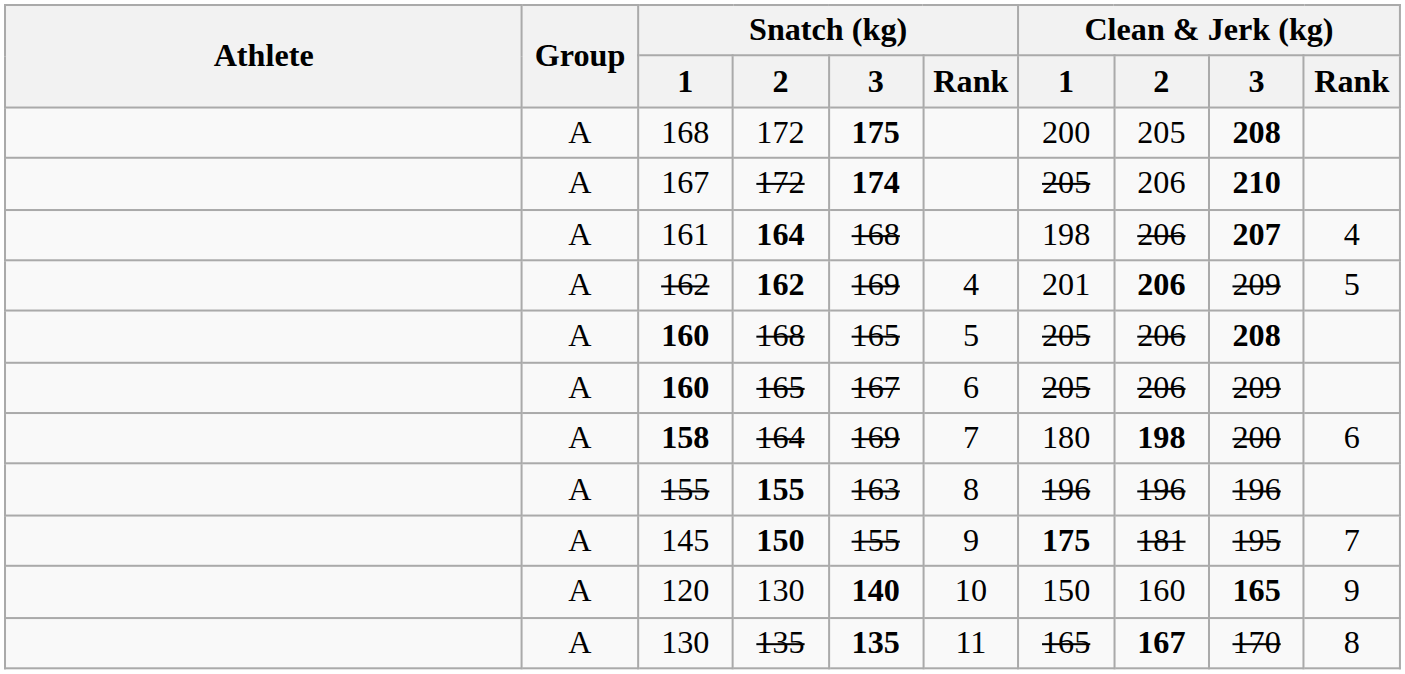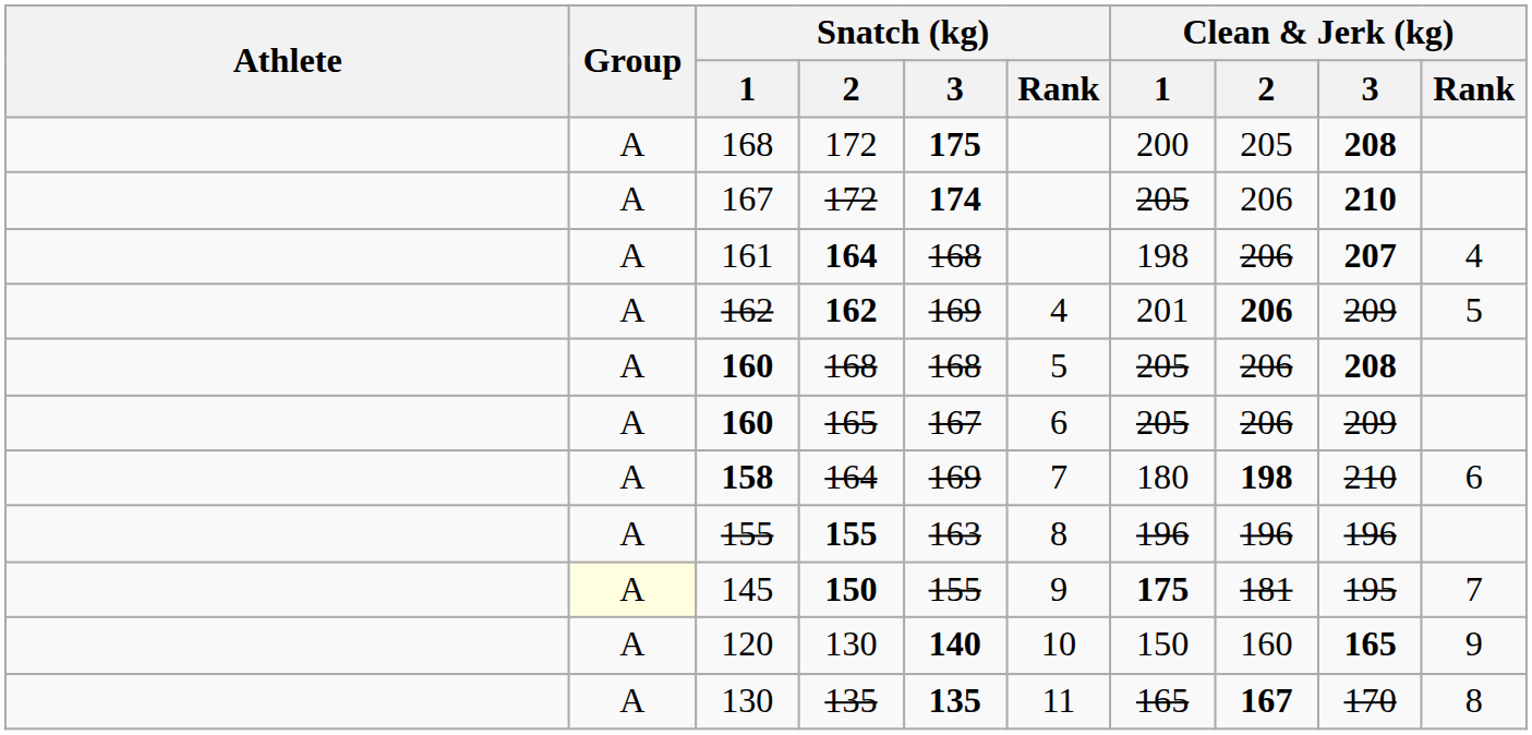 <table class = "wikitable sortable" style="text-align:center;">
 <tr>
 <th rowspan=2 class="unsortable" width=250>Athlete</th>
 <th rowspan=2 class="unsortable" width=50>Group</th>
 <th colspan=4>Snatch (kg)</th>
 <th colspan=4>Clean & Jerk (kg)</th>
 </tr>
 <tr>
 <th width=40 class="unsortable">1</th>
 <th width=40 class="unsortable">2</th>
 <th width=40 class="unsortable">3</th>
 <th width=40>Rank</th>
 <th width=40 class="unsortable">1</th>
 <th width=40 class="unsortable">2</th>
 <th width=40 class="unsortable">3</th>
 <th width=40>Rank</th>
 </tr>
 <tr>
 <td align=left></td>
 <td>A</td>
 <td>168</td>
 <td>172</td>
 <td><strong>175</strong></td>
 <td></td>
 <td>200</td>
 <td>205</td>
 <td><strong>208</strong></td>
 <td></td>
 </tr>
 <tr>
 <td align=left></td>
 <td>A</td>
 <td>167</td>
 <td><s>172</s></td>
 <td><strong>174</strong></td>
 <td></td>
 <td><s>205</s></td>
 <td>206</td>
 <td><strong>210</strong></td>
 <td></td>
 </tr>
 <tr>
 <td align=left></td>
 <td>A</td>
 <td>161</td>
 <td><strong>164</strong></td>
 <td><s>168</s></td>
 <td></td>
 <td>198</td>
 <td><s>206</s></td>
 <td><strong>207</strong></td>
 <td>4</td>
 </tr>
 <tr>
 <td align=left></td>
 <td>A</td>
 <td><s>162</s></td>
 <td><strong>162</strong></td>
 <td><s>169</s></td>
 <td>4</td>
 <td>201</td>
 <td><strong>206</strong></td>
 <td><s>209</s></td>
 <td>5</td>
 </tr>
 <tr>
 <td align=left></td>
 <td>A</td>
 <td><strong>160</strong></td>
 <td><s>168</s></td>
-<td><s>165</s></td>
+<td><s>168</s></td>
 <td>5</td>
 <td><s>205</s></td>
 <td><s>206</s></td>
 <td><strong>208</strong></td>
 <td></td>
 </tr>
 <tr>
 <td align=left></td>
 <td>A</td>
 <td><strong>160</strong></td>
 <td><s>165</s></td>
 <td><s>167</s></td>
 <td>6</td>
 <td><s>205</s></td>
 <td><s>206</s></td>
 <td><s>209</s></td>
 <td></td>
 </tr>
 <tr>
 <td align=left></td>
 <td>A</td>
 <td><strong>158</strong></td>
 <td><s>164</s></td>
 <td><s>169</s></td>
 <td>7</td>
 <td>180</td>
 <td><strong>198</strong></td>
-<td><s>200</s></td>
+<td><s>210</s></td>
 <td>6</td>
 </tr>
 <tr>
 <td align=left></td>
 <td>A</td>
 <td><s>155</s></td>
 <td><strong>155</strong></td>
 <td><s>163</s></td>
 <td>8</td>
 <td><s>196</s></td>
 <td><s>196</s></td>
 <td><s>196</s></td>
 <td></td>
 </tr>
 <tr>
 <td align=left></td>
-<td>A</td>
+<td style="background: lightyellow;">A</td>
 <td>145</td>
 <td><strong>150</strong></td>
 <td><s>155</s></td>
 <td>9</td>
 <td><strong>175</strong></td>
 <td><s>181</s></td>
 <td><s>195</s></td>
 <td>7</td>
 </tr>
 <tr>
 <td align=left></td>
 <td>A</td>
 <td>120</td>
 <td>130</td>
 <td><strong>140</strong></td>
 <td>10</td>
 <td>150</td>
 <td>160</td>
 <td><strong>165</strong></td>
 <td>9</td>
 </tr>
 <tr>
 <td align=left></td>
 <td>A</td>
 <td>130</td>
 <td><s>135</s></td>
 <td><strong>135</strong></td>
 <td>11</td>
 <td><s>165</s></td>
 <td><strong>167</strong></td>
 <td><s>170</s></td>
 <td>8</td>
 </tr>
 </table>
